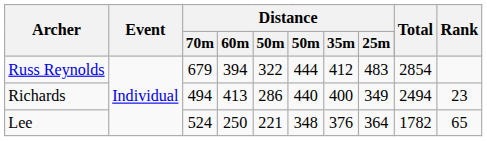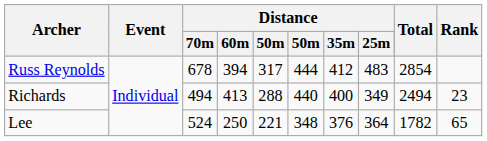 <table class="wikitable" style="font-size:90%">
 <tr>
 <th rowspan=2>Archer</th>
 <th rowspan=2>Event</th>
 <th colspan=7>Distance</th>
 <th rowspan=2>Total</th>
 <th rowspan=2>Rank</th>
 </tr>
 <tr style="font-size:95%">
 <th>70m</th>
 <th>60m</th>
 <th>50m</th>
 <th>50m</th>
 <th>35m</th>
 <th>25m</th>
 </tr>
 <tr align=center>
 <td align=left><a href='#'>Russ Reynolds</a></td>
 <td align=left rowspan=3><a href='#'>Individual</a></td>
-<td>679</td>
+<td>678</td>
 <td>394</td>
-<td>322</td>
+<td>317</td>
 <td>444</td>
 <td>412</td>
 <td>483</td>
 <td colspan=2>2854</td>
 <td></td>
 </tr>
 <tr align=center>
 <td align=left>Richards</td>
 <td>494</td>
 <td>413</td>
-<td>286</td>
+<td>288</td>
 <td>440</td>
 <td>400</td>
 <td>349</td>
 <td colspan=2>2494</td>
 <td>23</td>
 </tr>
 <tr align=center>
 <td align=left>Lee</td>
 <td>524</td>
 <td>250</td>
 <td>221</td>
 <td>348</td>
 <td>376</td>
 <td>364</td>
 <td colspan=2>1782</td>
 <td>65</td>
 </tr>
 </table>
